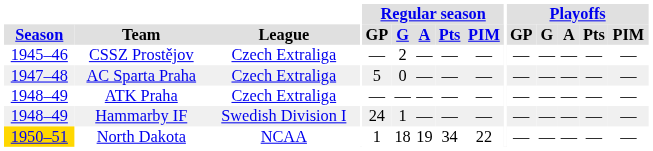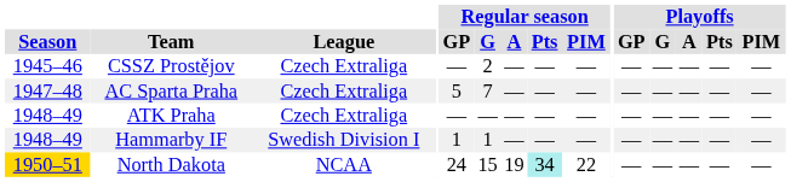 <table border="0" cellpadding="1" cellspacing="0" style="text-align:center; width:50%">
 <tr bgcolor="#e0e0e0">
 <th colspan="3" bgcolor="#ffffff"></th>
 <th rowspan="99" bgcolor="#ffffff"></th>
 <th colspan="5"><a href='#'>Regular season</a></th>
 <th rowspan="99" bgcolor="#ffffff"></th>
 <th colspan="5"><a href='#'>Playoffs</a></th>
 </tr>
 <tr bgcolor="#e0e0e0">
 <th><a href='#'>Season</a></th>
 <th>Team</th>
 <th>League</th>
 <th>GP</th>
 <th><a href='#'>G</a></th>
 <th><a href='#'>A</a></th>
 <th><a href='#'>Pts</a></th>
 <th><a href='#'>PIM</a></th>
 <th>GP</th>
 <th>G</th>
 <th>A</th>
 <th>Pts</th>
 <th>PIM</th>
 </tr>
 <tr>
 <td><a href='#'>1945–46</a></td>
 <td><a href='#'>CSSZ Prostějov</a></td>
 <td><a href='#'>Czech Extraliga</a></td>
 <td>—</td>
 <td>2</td>
 <td>—</td>
 <td>—</td>
 <td>—</td>
 <td>—</td>
 <td>—</td>
 <td>—</td>
 <td>—</td>
 <td>—</td>
 </tr>
 <tr bgcolor="#f0f0f0">
 <td><a href='#'>1947–48</a></td>
 <td><a href='#'>AC Sparta Praha</a></td>
 <td><a href='#'>Czech Extraliga</a></td>
 <td>5</td>
-<td>0</td>
+<td>7</td>
 <td>—</td>
 <td>—</td>
 <td>—</td>
 <td>—</td>
 <td>—</td>
 <td>—</td>
 <td>—</td>
 <td>—</td>
 </tr>
 <tr>
 <td><a href='#'>1948–49</a></td>
 <td><a href='#'>ATK Praha</a></td>
 <td><a href='#'>Czech Extraliga</a></td>
 <td>—</td>
 <td>—</td>
 <td>—</td>
 <td>—</td>
 <td>—</td>
 <td>—</td>
 <td>—</td>
 <td>—</td>
 <td>—</td>
 <td>—</td>
 </tr>
 <tr bgcolor="#f0f0f0">
 <td><a href='#'>1948–49</a></td>
 <td><a href='#'>Hammarby IF</a></td>
 <td><a href='#'>Swedish Division I</a></td>
-<td>24</td>
+<td>1</td>
 <td>1</td>
 <td>—</td>
 <td>—</td>
 <td>—</td>
 <td>—</td>
 <td>—</td>
 <td>—</td>
 <td>—</td>
 <td>—</td>
 </tr>
 <tr>
 <td style="background: gold;"><a href='#'>1950–51</a></td>
 <td><a href='#'>North Dakota</a></td>
 <td><a href='#'>NCAA</a></td>
-<td>1</td>
-<td>18</td>
+<td>24</td>
+<td>15</td>
 <td>19</td>
-<td>34</td>
+<td style="background: paleturquoise;">34</td>
 <td>22</td>
 <td>—</td>
 <td>—</td>
 <td>—</td>
 <td>—</td>
 <td>—</td>
 </tr>
 <tr>
 </tr>
 </table>
